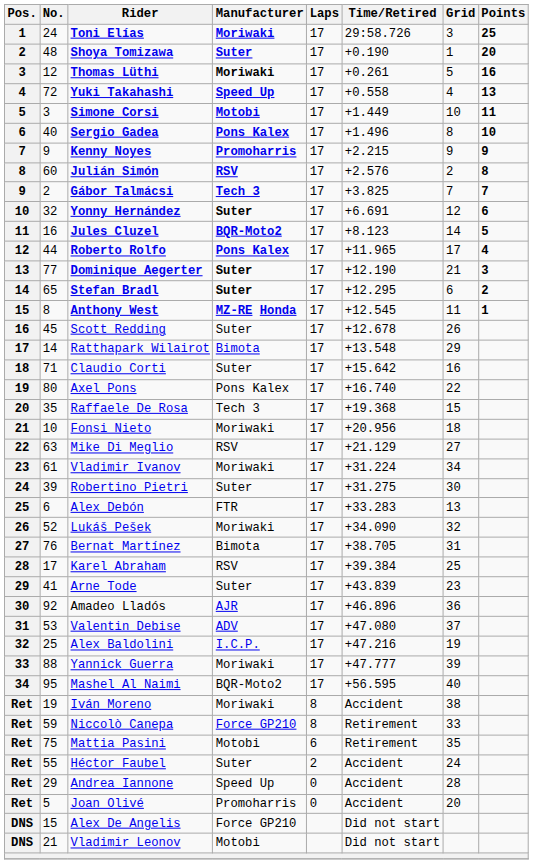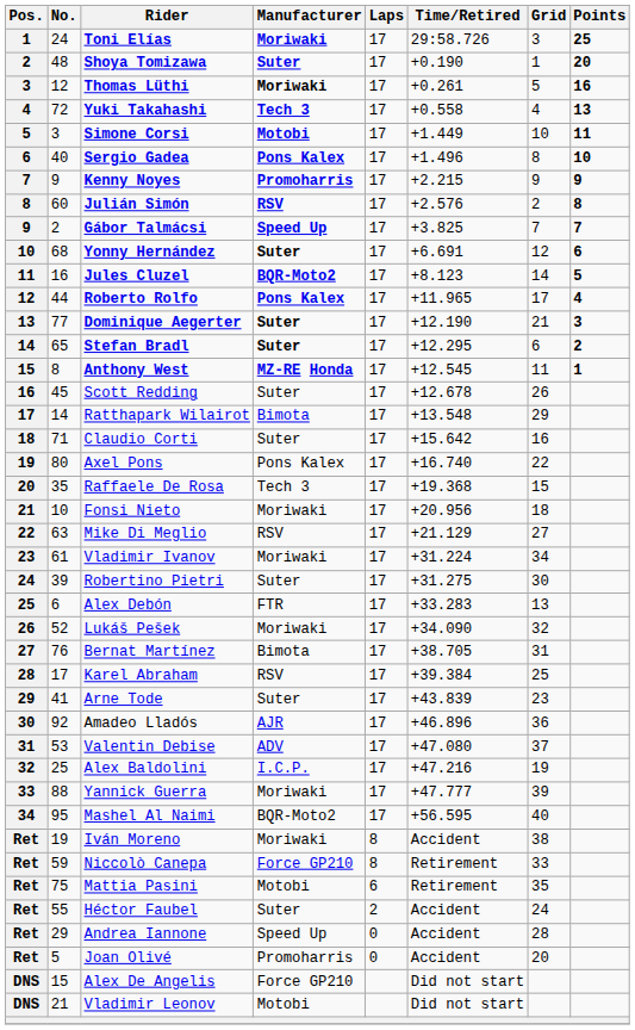 <table class="wikitable" style="font-size: 95%;">
 <tr>
 <th>Pos.</th>
 <th>No.</th>
 <th>Rider</th>
 <th>Manufacturer</th>
 <th>Laps</th>
 <th>Time/Retired</th>
 <th>Grid</th>
 <th>Points</th>
 </tr>
 <tr>
 <th>1</th>
 <td>24</td>
 <td> <strong><a href='#'>Toni Elías</a></strong></td>
 <td><strong><a href='#'>Moriwaki</a></strong></td>
 <td>17</td>
 <td>29:58.726</td>
 <td>3</td>
 <td><strong>25</strong></td>
 </tr>
 <tr>
 <th>2</th>
 <td>48</td>
 <td> <strong><a href='#'>Shoya Tomizawa</a></strong></td>
 <td><strong><a href='#'>Suter</a></strong></td>
 <td>17</td>
 <td>+0.190</td>
 <td>1</td>
 <td><strong>20</strong></td>
 </tr>
 <tr>
 <th>3</th>
 <td>12</td>
 <td> <strong><a href='#'>Thomas Lüthi</a></strong></td>
 <td><strong>Moriwaki</strong></td>
 <td>17</td>
 <td>+0.261</td>
 <td>5</td>
 <td><strong>16</strong></td>
 </tr>
 <tr>
 <th>4</th>
 <td>72</td>
 <td> <strong><a href='#'>Yuki Takahashi</a></strong></td>
-<td><strong><a href='#'>Speed Up</a></strong></td>
+<td><strong><a href='#'>Tech 3</a></strong></td>
 <td>17</td>
 <td>+0.558</td>
 <td>4</td>
 <td><strong>13</strong></td>
 </tr>
 <tr>
 <th>5</th>
 <td>3</td>
 <td> <strong><a href='#'>Simone Corsi</a></strong></td>
 <td><strong><a href='#'>Motobi</a></strong></td>
 <td>17</td>
 <td>+1.449</td>
 <td>10</td>
 <td><strong>11</strong></td>
 </tr>
 <tr>
 <th>6</th>
 <td>40</td>
 <td> <strong><a href='#'>Sergio Gadea</a></strong></td>
 <td><strong><a href='#'>Pons Kalex</a></strong></td>
 <td>17</td>
 <td>+1.496</td>
 <td>8</td>
 <td><strong>10</strong></td>
 </tr>
 <tr>
 <th>7</th>
 <td>9</td>
 <td> <strong><a href='#'>Kenny Noyes</a></strong></td>
 <td><strong><a href='#'>Promoharris</a></strong></td>
 <td>17</td>
 <td>+2.215</td>
 <td>9</td>
 <td><strong>9</strong></td>
 </tr>
 <tr>
 <th>8</th>
 <td>60</td>
 <td> <strong><a href='#'>Julián Simón</a></strong></td>
 <td><strong><a href='#'>RSV</a></strong></td>
 <td>17</td>
 <td>+2.576</td>
 <td>2</td>
 <td><strong>8</strong></td>
 </tr>
 <tr>
 <th>9</th>
 <td>2</td>
 <td> <strong><a href='#'>Gábor Talmácsi</a></strong></td>
-<td><strong><a href='#'>Tech 3</a></strong></td>
+<td><strong><a href='#'>Speed Up</a></strong></td>
 <td>17</td>
 <td>+3.825</td>
 <td>7</td>
 <td><strong>7</strong></td>
 </tr>
 <tr>
 <th>10</th>
-<td>32</td>
+<td>68</td>
 <td> <strong><a href='#'>Yonny Hernández</a></strong></td>
 <td><strong>Suter</strong></td>
 <td>17</td>
 <td>+6.691</td>
 <td>12</td>
 <td><strong>6</strong></td>
 </tr>
 <tr>
 <th>11</th>
 <td>16</td>
 <td> <strong><a href='#'>Jules Cluzel</a></strong></td>
 <td><strong><a href='#'>BQR-Moto2</a></strong></td>
 <td>17</td>
 <td>+8.123</td>
 <td>14</td>
 <td><strong>5</strong></td>
 </tr>
 <tr>
 <th>12</th>
 <td>44</td>
 <td> <strong><a href='#'>Roberto Rolfo</a></strong></td>
 <td><strong><a href='#'>Pons Kalex</a></strong></td>
 <td>17</td>
 <td>+11.965</td>
 <td>17</td>
 <td><strong>4</strong></td>
 </tr>
 <tr>
 <th>13</th>
 <td>77</td>
 <td> <strong><a href='#'>Dominique Aegerter</a></strong></td>
 <td><strong>Suter</strong></td>
 <td>17</td>
 <td>+12.190</td>
 <td>21</td>
 <td><strong>3</strong></td>
 </tr>
 <tr>
 <th>14</th>
 <td>65</td>
 <td> <strong><a href='#'>Stefan Bradl</a></strong></td>
 <td><strong>Suter</strong></td>
 <td>17</td>
 <td>+12.295</td>
 <td>6</td>
 <td><strong>2</strong></td>
 </tr>
 <tr>
 <th>15</th>
 <td>8</td>
 <td> <strong><a href='#'>Anthony West</a></strong></td>
 <td><strong><a href='#'>MZ-RE</a> <a href='#'>Honda</a></strong></td>
 <td>17</td>
 <td>+12.545</td>
 <td>11</td>
 <td><strong>1</strong></td>
 </tr>
 <tr>
 <th>16</th>
 <td>45</td>
 <td> <a href='#'>Scott Redding</a></td>
 <td>Suter</td>
 <td>17</td>
 <td>+12.678</td>
 <td>26</td>
 <td></td>
 </tr>
 <tr>
 <th>17</th>
 <td>14</td>
 <td> <a href='#'>Ratthapark Wilairot</a></td>
 <td><a href='#'>Bimota</a></td>
 <td>17</td>
 <td>+13.548</td>
 <td>29</td>
 <td></td>
 </tr>
 <tr>
 <th>18</th>
 <td>71</td>
 <td> <a href='#'>Claudio Corti</a></td>
 <td>Suter</td>
 <td>17</td>
 <td>+15.642</td>
 <td>16</td>
 <td></td>
 </tr>
 <tr>
 <th>19</th>
 <td>80</td>
 <td> <a href='#'>Axel Pons</a></td>
 <td>Pons Kalex</td>
 <td>17</td>
 <td>+16.740</td>
 <td>22</td>
 <td></td>
 </tr>
 <tr>
 <th>20</th>
 <td>35</td>
 <td> <a href='#'>Raffaele De Rosa</a></td>
 <td>Tech 3</td>
 <td>17</td>
 <td>+19.368</td>
 <td>15</td>
 <td></td>
 </tr>
 <tr>
 <th>21</th>
 <td>10</td>
 <td> <a href='#'>Fonsi Nieto</a></td>
 <td>Moriwaki</td>
 <td>17</td>
 <td>+20.956</td>
 <td>18</td>
 <td></td>
 </tr>
 <tr>
 <th>22</th>
 <td>63</td>
 <td> <a href='#'>Mike Di Meglio</a></td>
 <td>RSV</td>
 <td>17</td>
 <td>+21.129</td>
 <td>27</td>
 <td></td>
 </tr>
 <tr>
 <th>23</th>
 <td>61</td>
 <td> <a href='#'>Vladimir Ivanov</a></td>
 <td>Moriwaki</td>
 <td>17</td>
 <td>+31.224</td>
 <td>34</td>
 <td></td>
 </tr>
 <tr>
 <th>24</th>
 <td>39</td>
 <td> <a href='#'>Robertino Pietri</a></td>
 <td>Suter</td>
 <td>17</td>
 <td>+31.275</td>
 <td>30</td>
 <td></td>
 </tr>
 <tr>
 <th>25</th>
 <td>6</td>
 <td> <a href='#'>Alex Debón</a></td>
 <td>FTR</td>
 <td>17</td>
 <td>+33.283</td>
 <td>13</td>
 <td></td>
 </tr>
 <tr>
 <th>26</th>
 <td>52</td>
 <td> <a href='#'>Lukáš Pešek</a></td>
 <td>Moriwaki</td>
 <td>17</td>
 <td>+34.090</td>
 <td>32</td>
 <td></td>
 </tr>
 <tr>
 <th>27</th>
 <td>76</td>
 <td> <a href='#'>Bernat Martínez</a></td>
 <td>Bimota</td>
 <td>17</td>
 <td>+38.705</td>
 <td>31</td>
 <td></td>
 </tr>
 <tr>
 <th>28</th>
 <td>17</td>
 <td> <a href='#'>Karel Abraham</a></td>
 <td>RSV</td>
 <td>17</td>
 <td>+39.384</td>
 <td>25</td>
 <td></td>
 </tr>
 <tr>
 <th>29</th>
 <td>41</td>
 <td> <a href='#'>Arne Tode</a></td>
 <td>Suter</td>
 <td>17</td>
 <td>+43.839</td>
 <td>23</td>
 <td></td>
 </tr>
 <tr>
 <th>30</th>
 <td>92</td>
 <td> Amadeo Lladós</td>
 <td><a href='#'>AJR</a></td>
 <td>17</td>
 <td>+46.896</td>
 <td>36</td>
 <td></td>
 </tr>
 <tr>
 <th>31</th>
 <td>53</td>
 <td> <a href='#'>Valentin Debise</a></td>
 <td><a href='#'>ADV</a></td>
 <td>17</td>
 <td>+47.080</td>
 <td>37</td>
 <td></td>
 </tr>
 <tr>
 <th>32</th>
 <td>25</td>
 <td> <a href='#'>Alex Baldolini</a></td>
 <td><a href='#'>I.C.P.</a></td>
 <td>17</td>
 <td>+47.216</td>
 <td>19</td>
 <td></td>
 </tr>
 <tr>
 <th>33</th>
 <td>88</td>
 <td> <a href='#'>Yannick Guerra</a></td>
 <td>Moriwaki</td>
 <td>17</td>
 <td>+47.777</td>
 <td>39</td>
 <td></td>
 </tr>
 <tr>
 <th>34</th>
 <td>95</td>
 <td> <a href='#'>Mashel Al Naimi</a></td>
 <td>BQR-Moto2</td>
 <td>17</td>
 <td>+56.595</td>
 <td>40</td>
 <td></td>
 </tr>
 <tr>
 <th>Ret</th>
 <td>19</td>
 <td> <a href='#'>Iván Moreno</a></td>
 <td>Moriwaki</td>
 <td>8</td>
 <td>Accident</td>
 <td>38</td>
 <td></td>
 </tr>
 <tr>
 <th>Ret</th>
 <td>59</td>
 <td> <a href='#'>Niccolò Canepa</a></td>
 <td><a href='#'>Force GP210</a></td>
 <td>8</td>
 <td>Retirement</td>
 <td>33</td>
 <td></td>
 </tr>
 <tr>
 <th>Ret</th>
 <td>75</td>
 <td> <a href='#'>Mattia Pasini</a></td>
 <td>Motobi</td>
 <td>6</td>
 <td>Retirement</td>
 <td>35</td>
 <td></td>
 </tr>
 <tr>
 <th>Ret</th>
 <td>55</td>
 <td> <a href='#'>Héctor Faubel</a></td>
 <td>Suter</td>
 <td>2</td>
 <td>Accident</td>
 <td>24</td>
 <td></td>
 </tr>
 <tr>
 <th>Ret</th>
 <td>29</td>
 <td> <a href='#'>Andrea Iannone</a></td>
 <td>Speed Up</td>
 <td>0</td>
 <td>Accident</td>
 <td>28</td>
 <td></td>
 </tr>
 <tr>
 <th>Ret</th>
 <td>5</td>
 <td> <a href='#'>Joan Olivé</a></td>
 <td>Promoharris</td>
 <td>0</td>
 <td>Accident</td>
 <td>20</td>
 <td></td>
 </tr>
 <tr>
 <th>DNS</th>
 <td>15</td>
 <td> <a href='#'>Alex De Angelis</a></td>
 <td>Force GP210</td>
 <td></td>
 <td>Did not start</td>
 <td></td>
 <td></td>
 </tr>
 <tr>
 <th>DNS</th>
 <td>21</td>
 <td> <a href='#'>Vladimir Leonov</a></td>
 <td>Motobi</td>
 <td></td>
 <td>Did not start</td>
 <td></td>
 <td></td>
 </tr>
 <tr>
 <th colspan=8></th>
 </tr>
 <tr>
 </tr>
 </table>
